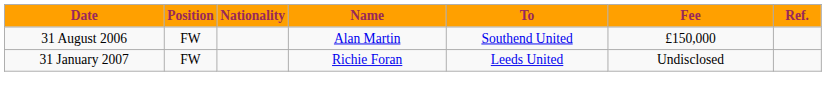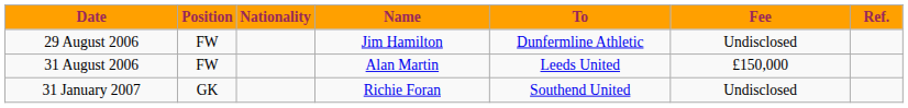 <table class="wikitable"  style="text-align:center; font-size:90%; ">
 <tr>
 <th style="background:#ffa000; color:#98285c; width:200px;">Date</th>
 <th style="background:#ffa000; color:#98285c; width:50px;">Position</th>
 <th style="background:#ffa000; color:#98285c; width:50px;">Nationality</th>
 <th style="background:#ffa000; color:#98285c; width:200px;">Name</th>
 <th style="background:#ffa000; color:#98285c; width:200px;">To</th>
 <th style="background:#ffa000; color:#98285c; width:200px;">Fee</th>
 <th style="background:#ffa000; color:#98285c; width:50px;">Ref.</th>
 </tr>
 <tr>
+<td>29 August 2006</td>
+<td>FW</td>
+<td></td>
+<td><a href='#'>Jim Hamilton</a></td>
+<td><a href='#'>Dunfermline Athletic</a></td>
+<td>Undisclosed</td>
+<td></td>
+</tr>
+<tr>
 <td>31 August 2006</td>
 <td>FW</td>
 <td></td>
 <td><a href='#'>Alan Martin</a></td>
-<td><a href='#'>Southend United</a></td>
+<td><a href='#'>Leeds United</a></td>
 <td>£150,000</td>
 <td></td>
 </tr>
 <tr>
 <td>31 January 2007</td>
-<td>FW</td>
+<td>GK</td>
 <td></td>
 <td><a href='#'>Richie Foran</a></td>
-<td><a href='#'>Leeds United</a></td>
+<td><a href='#'>Southend United</a></td>
 <td>Undisclosed</td>
 <td></td>
 </tr>
 </table>
